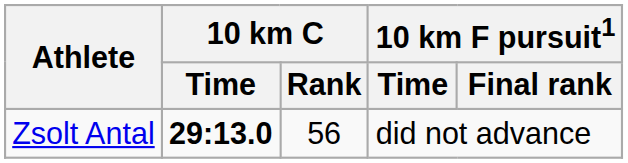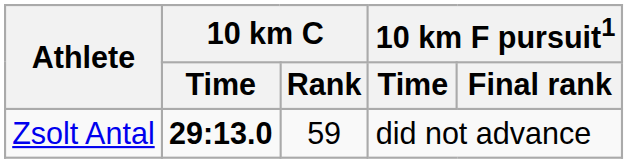 <table class="wikitable" border="1" style="font-size:90%">
 <tr>
 <th rowspan=2>Athlete</th>
 <th colspan=2>10 km C</th>
 <th colspan=2>10 km F pursuit<sup>1</sup></th>
 </tr>
 <tr>
 <th>Time</th>
 <th>Rank</th>
 <th>Time</th>
 <th>Final rank</th>
 </tr>
 <tr>
 <td><a href='#'>Zsolt Antal</a></td>
 <td align=center><strong>29:13.0</strong></td>
-<td align=center>56</td>
+<td align=center>59</td>
 <td colspan="2">did not advance</td>
 </tr>
 </table>
